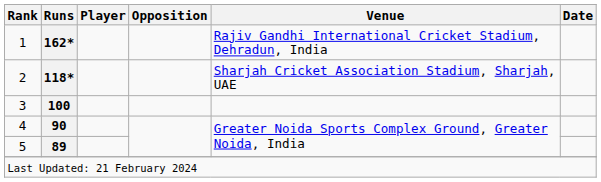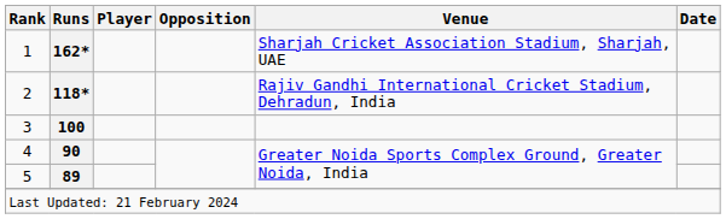 <table class="wikitable plainrowheaders sortable">
 <tr>
 <th scope=col>Rank</th>
 <th scope=col>Runs</th>
 <th scope=col>Player</th>
 <th scope=col>Opposition</th>
 <th scope=col>Venue</th>
 <th scope=col>Date</th>
 </tr>
 <tr>
 <td align=center>1</td>
 <th scope=row style=text-align:center;>162*</th>
 <td> </td>
 <td></td>
-<td><a href='#'>Rajiv Gandhi International Cricket Stadium</a>, <a href='#'>Dehradun</a>, India</td>
+<td><a href='#'>Sharjah Cricket Association Stadium</a>, <a href='#'>Sharjah</a>, UAE</td>
 <td></td>
 </tr>
 <tr>
 <td align=center>2</td>
 <th scope=row style=text-align:center;>118*</th>
 <td></td>
 <td></td>
-<td><a href='#'>Sharjah Cricket Association Stadium</a>, <a href='#'>Sharjah</a>, UAE</td>
+<td><a href='#'>Rajiv Gandhi International Cricket Stadium</a>, <a href='#'>Dehradun</a>, India</td>
 <td></td>
 </tr>
 <tr>
 <td align="center">3</td>
 <th scope="row" style="text-align:center;">100</th>
 <td> </td>
 <td></td>
 <td></td>
 <td></td>
 </tr>
 <tr>
 <td align="center">4</td>
 <th scope="row" style="text-align:center;">90</th>
 <td></td>
 <td rowspan="2"></td>
 <td rowspan="2"><a href='#'>Greater Noida Sports Complex Ground</a>, <a href='#'>Greater Noida</a>, India</td>
 <td></td>
 </tr>
 <tr>
 <td align="center">5</td>
 <th scope="row" style="text-align:center;">89</th>
 <td> </td>
 <td></td>
 </tr>
 <tr>
 </tr>
 <tr class=sortbottom>
 <td colspan=6><small>Last Updated: 21 February 2024</small></td>
 </tr>
 </table>
